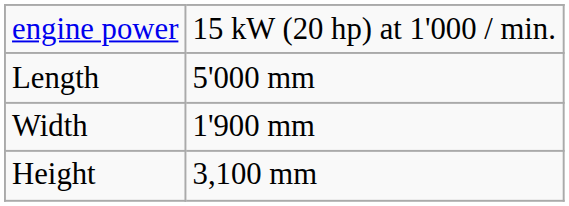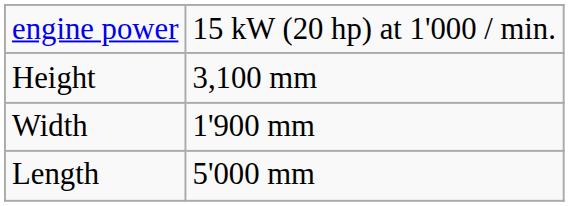 <table Class = "wikitable">
 <tr 4>
 <td><a href='#'>engine power</a></td>
 <td>15 kW (20 hp) at 1'000 / min.</td>
 </tr>
 <tr>
-<td>Length</td>
-<td>5'000 mm</td>
+<td>Height</td>
+<td>3,100 mm</td>
 </tr>
 <tr>
 <td>Width</td>
 <td>1'900 mm</td>
 </tr>
 <tr>
-<td>Height</td>
-<td>3,100 mm</td>
+<td>Length</td>
+<td>5'000 mm</td>
 </tr>
 </table>
